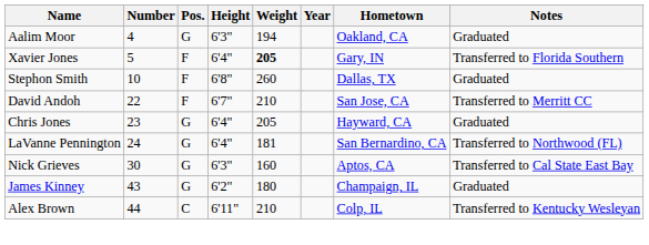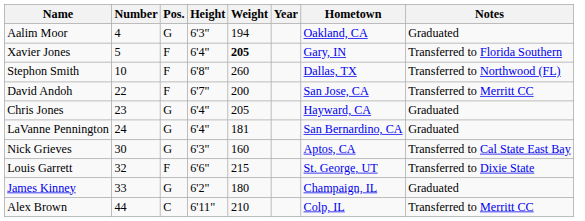 <table class="wikitable sortable" border="1">
 <tr>
 <th>Name</th>
 <th>Number</th>
 <th>Pos.</th>
 <th>Height</th>
 <th>Weight</th>
 <th>Year</th>
 <th>Hometown</th>
 <th class="unsortable">Notes</th>
 </tr>
 <tr>
 <td>Aalim Moor</td>
 <td>4</td>
 <td>G</td>
 <td>6'3"</td>
 <td>194</td>
 <td></td>
 <td><a href='#'>Oakland, CA</a></td>
 <td>Graduated</td>
 </tr>
 <tr>
 <td>Xavier Jones</td>
 <td>5</td>
 <td>F</td>
 <td>6'4"</td>
 <td><strong>205</strong></td>
 <td></td>
 <td><a href='#'>Gary, IN</a></td>
 <td>Transferred to <a href='#'>Florida Southern</a></td>
 </tr>
 <tr>
 <td>Stephon Smith</td>
 <td>10</td>
 <td>F</td>
 <td>6'8"</td>
 <td>260</td>
 <td></td>
 <td><a href='#'>Dallas, TX</a></td>
-<td>Graduated</td>
+<td>Transferred to <a href='#'>Northwood (FL)</a></td>
 </tr>
 <tr>
 <td>David Andoh</td>
 <td>22</td>
 <td>F</td>
 <td>6'7"</td>
-<td>210</td>
+<td>200</td>
 <td></td>
 <td><a href='#'>San Jose, CA</a></td>
 <td>Transferred to <a href='#'>Merritt CC</a></td>
 </tr>
 <tr>
 <td>Chris Jones</td>
 <td>23</td>
 <td>G</td>
 <td>6'4"</td>
 <td>205</td>
 <td></td>
 <td><a href='#'>Hayward, CA</a></td>
 <td>Graduated</td>
 </tr>
 <tr>
 <td>LaVanne Pennington</td>
 <td>24</td>
 <td>G</td>
 <td>6'4"</td>
 <td>181</td>
 <td></td>
 <td><a href='#'>San Bernardino, CA</a></td>
-<td>Transferred to <a href='#'>Northwood (FL)</a></td>
+<td>Graduated</td>
 </tr>
 <tr>
 <td>Nick Grieves</td>
 <td>30</td>
 <td>G</td>
 <td>6'3"</td>
 <td>160</td>
 <td></td>
 <td><a href='#'>Aptos, CA</a></td>
 <td>Transferred to <a href='#'>Cal State East Bay</a></td>
 </tr>
 <tr>
+<td>Louis Garrett</td>
+<td>32</td>
+<td>F</td>
+<td>6'6"</td>
+<td>215</td>
+<td></td>
+<td><a href='#'>St. George, UT</a></td>
+<td>Transferred to <a href='#'>Dixie State</a></td>
+</tr>
+<tr>
 <td><a href='#'>James Kinney</a></td>
-<td>43</td>
+<td>33</td>
 <td>G</td>
 <td>6'2"</td>
 <td>180</td>
 <td></td>
 <td><a href='#'>Champaign, IL</a></td>
 <td>Graduated</td>
 </tr>
 <tr>
 <td>Alex Brown</td>
 <td>44</td>
 <td>C</td>
 <td>6'11"</td>
 <td>210</td>
 <td></td>
 <td><a href='#'>Colp, IL</a></td>
-<td>Transferred to <a href='#'>Kentucky Wesleyan</a></td>
+<td>Transferred to <a href='#'>Merritt CC</a></td>
 </tr>
 </table>
